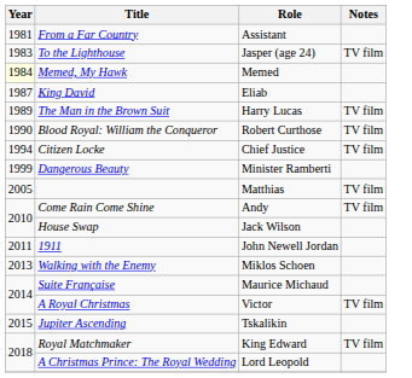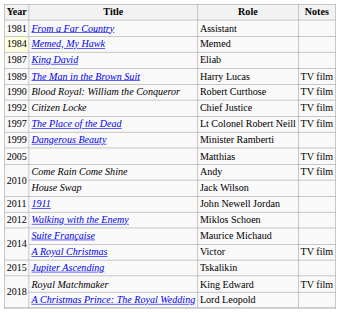 <table class="wikitable sortable">
 <tr>
 <th>Year</th>
 <th>Title</th>
 <th>Role</th>
 <th class="unsortable">Notes</th>
 </tr>
 <tr>
 <td>1981</td>
 <td><em><a href='#'>From a Far Country</a></em></td>
 <td>Assistant</td>
 <td></td>
-</tr>
-<tr>
-<td>1983</td>
-<td><em><a href='#'>To the Lighthouse</a></em></td>
-<td>Jasper (age 24)</td>
-<td>TV film</td>
 </tr>
 <tr>
 <td style="background: lightyellow;">1984</td>
 <td><em><a href='#'>Memed, My Hawk</a></em></td>
 <td>Memed</td>
 <td></td>
 </tr>
 <tr>
 <td>1987</td>
 <td><em><a href='#'>King David</a></em></td>
 <td>Eliab</td>
 <td></td>
 </tr>
 <tr>
 <td>1989</td>
 <td><em><a href='#'>The Man in the Brown Suit</a></em></td>
 <td>Harry Lucas</td>
 <td>TV film</td>
 </tr>
 <tr>
 <td>1990</td>
 <td><em>Blood Royal: William the Conqueror</em></td>
 <td>Robert Curthose</td>
 <td>TV film</td>
 </tr>
 <tr>
-<td>1994</td>
+<td>1992</td>
 <td><em>Citizen Locke</em></td>
 <td>Chief Justice</td>
+<td>TV film</td>
+</tr>
+<tr>
+<td>1997</td>
+<td><em><a href='#'>The Place of the Dead</a></em></td>
+<td>Lt Colonel Robert Neill</td>
 <td>TV film</td>
 </tr>
 <tr>
 <td>1999</td>
 <td><em><a href='#'>Dangerous Beauty</a></em></td>
 <td>Minister Ramberti</td>
 <td></td>
 </tr>
 <tr>
 <td>2005</td>
 <td><em></em></td>
 <td>Matthias</td>
 <td>TV film</td>
 </tr>
 <tr>
 <td rowspan="2">2010</td>
 <td><em>Come Rain Come Shine</em></td>
 <td>Andy</td>
 <td>TV film</td>
 </tr>
 <tr>
 <td><em>House Swap</em></td>
 <td>Jack Wilson</td>
 <td></td>
 </tr>
 <tr>
 <td>2011</td>
 <td><em><a href='#'>1911</a></em></td>
 <td>John Newell Jordan</td>
 <td></td>
 </tr>
 <tr>
-<td>2013</td>
+<td>2012</td>
 <td><em><a href='#'>Walking with the Enemy</a></em></td>
 <td>Miklos Schoen</td>
 <td></td>
 </tr>
 <tr>
 <td rowspan="2">2014</td>
 <td><em><a href='#'>Suite Française</a></em></td>
 <td>Maurice Michaud</td>
 <td></td>
 </tr>
 <tr>
 <td><em><a href='#'>A Royal Christmas</a></em></td>
 <td>Victor</td>
 <td>TV film</td>
 </tr>
 <tr>
 <td>2015</td>
 <td><em><a href='#'>Jupiter Ascending</a></em></td>
 <td>Tskalikin</td>
 <td></td>
 </tr>
 <tr>
 <td rowspan="2">2018</td>
 <td><em>Royal Matchmaker</em></td>
 <td>King Edward</td>
 <td>TV film</td>
 </tr>
 <tr>
 <td><em><a href='#'>A Christmas Prince: The Royal Wedding</a></em></td>
 <td>Lord Leopold</td>
 <td></td>
 </tr>
 <tr>
 </tr>
 </table>
